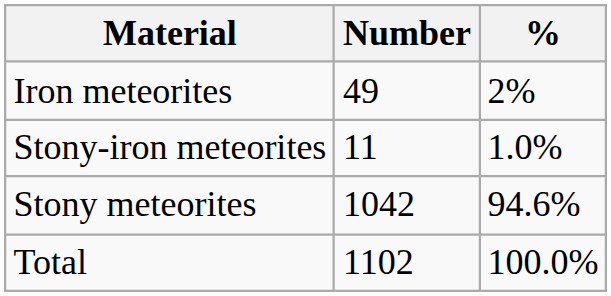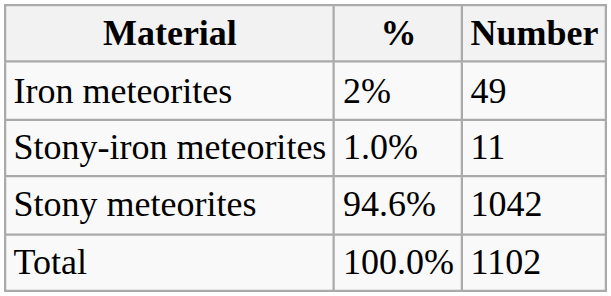 <table class="wikitable" align=center>
 <tr>
 <th>Material</th>
+<th>%</th>
 <th>Number</th>
-<th>%</th>
 </tr>
 <tr>
 <td>Iron meteorites</td>
+<td>2%</td>
 <td>49</td>
-<td>2%</td>
 </tr>
 <tr>
 <td>Stony-iron meteorites</td>
+<td>1.0%</td>
 <td>11</td>
-<td>1.0%</td>
 </tr>
 <tr>
 <td>Stony meteorites</td>
+<td>94.6%</td>
 <td>1042</td>
-<td>94.6%</td>
 </tr>
 <tr>
 <td>Total</td>
+<td>100.0%</td>
 <td>1102</td>
-<td>100.0%</td>
 </tr>
 </table>
